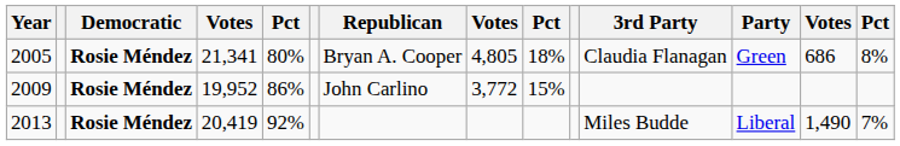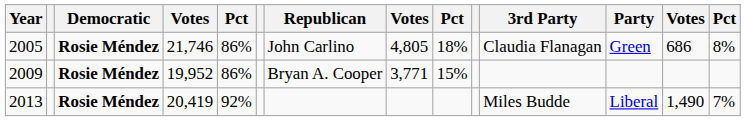 <table class="wikitable" style="margin:0.5em ; font-size:95%">
 <tr>
 <th>Year</th>
 <th></th>
 <th>Democratic</th>
 <th>Votes</th>
 <th>Pct</th>
 <th></th>
 <th>Republican</th>
 <th>Votes</th>
 <th>Pct</th>
 <th></th>
 <th>3rd Party</th>
 <th>Party</th>
 <th>Votes</th>
 <th>Pct</th>
 </tr>
 <tr>
 <td>2005</td>
 <td></td>
 <td><strong>Rosie Méndez</strong></td>
-<td>21,341</td>
-<td>80%</td>
+<td>21,746</td>
+<td>86%</td>
 <td></td>
-<td>Bryan A. Cooper</td>
+<td>John Carlino</td>
 <td>4,805</td>
 <td>18%</td>
 <td></td>
 <td>Claudia Flanagan</td>
 <td><a href='#'>Green</a></td>
 <td>686</td>
 <td>8%</td>
 </tr>
 <tr>
 <td>2009</td>
 <td></td>
 <td><strong>Rosie Méndez</strong></td>
 <td>19,952</td>
 <td>86%</td>
 <td></td>
-<td>John Carlino</td>
-<td>3,772</td>
+<td>Bryan A. Cooper</td>
+<td>3,771</td>
 <td>15%</td>
 <td></td>
 <td></td>
 <td></td>
 <td></td>
 <td></td>
 </tr>
 <tr>
 <td>2013</td>
 <td></td>
 <td><strong>Rosie Méndez</strong></td>
 <td>20,419</td>
 <td>92%</td>
 <td></td>
 <td></td>
 <td></td>
 <td></td>
 <td></td>
 <td>Miles Budde</td>
 <td><a href='#'>Liberal</a></td>
 <td>1,490</td>
 <td>7%</td>
 </tr>
 </table>
